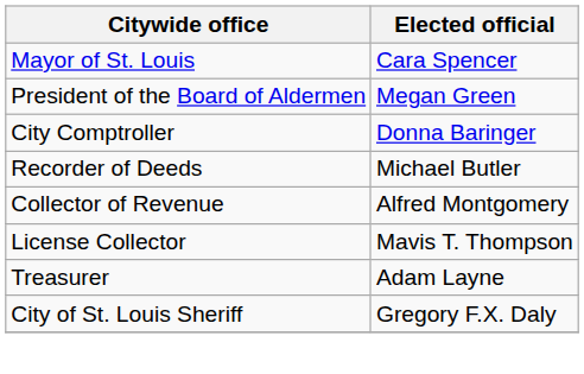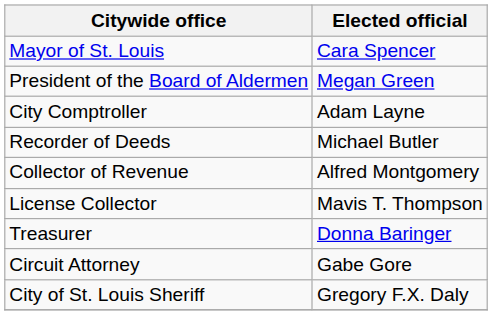 <table class="wikitable" style="float: right; margin: .46em 0 0 1em">
 <tr>
 <th>Citywide office</th>
 <th>Elected official</th>
 </tr>
 <tr>
 <td><a href='#'>Mayor of St. Louis</a></td>
 <td><a href='#'>Cara Spencer</a></td>
 </tr>
 <tr>
 <td>President of the <a href='#'>Board of Aldermen</a></td>
 <td><a href='#'>Megan Green</a></td>
 </tr>
 <tr>
 <td>City Comptroller</td>
-<td><a href='#'>Donna Baringer</a></td>
+<td>Adam Layne</td>
 </tr>
 <tr>
 <td>Recorder of Deeds</td>
 <td>Michael Butler</td>
 </tr>
 <tr>
 <td>Collector of Revenue</td>
 <td>Alfred Montgomery</td>
 </tr>
 <tr>
 <td>License Collector</td>
 <td>Mavis T. Thompson</td>
 </tr>
 <tr>
 <td>Treasurer</td>
-<td>Adam Layne</td>
+<td><a href='#'>Donna Baringer</a></td>
+</tr>
+<tr>
+<td>Circuit Attorney</td>
+<td>Gabe Gore</td>
 </tr>
 <tr>
 <td>City of St. Louis Sheriff</td>
 <td>Gregory F.X. Daly</td>
 </tr>
 <tr>
 </tr>
 </table>
